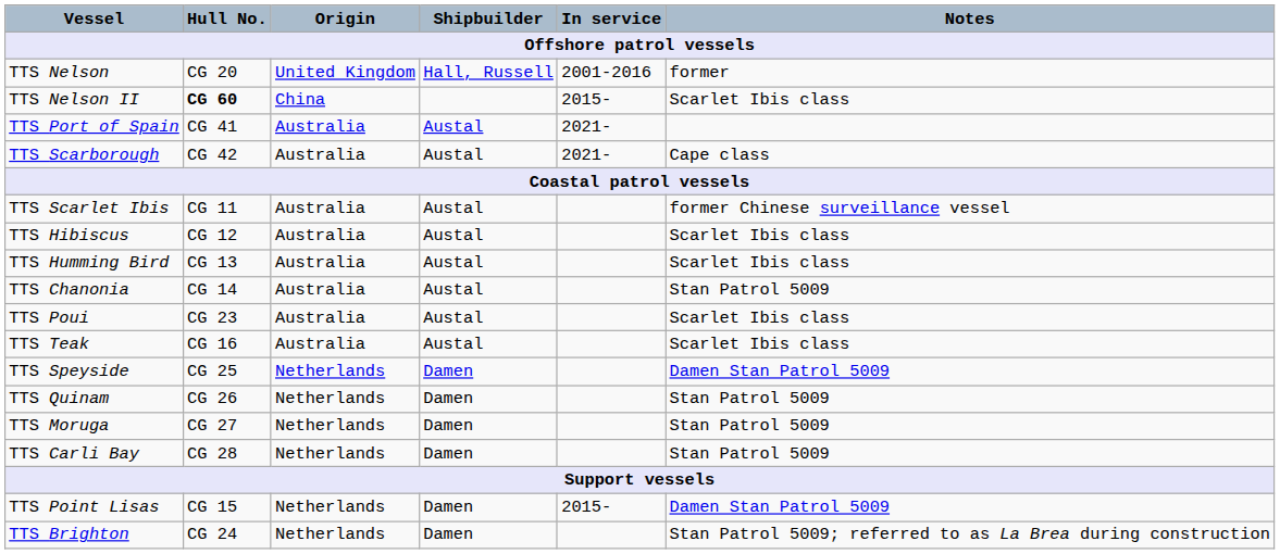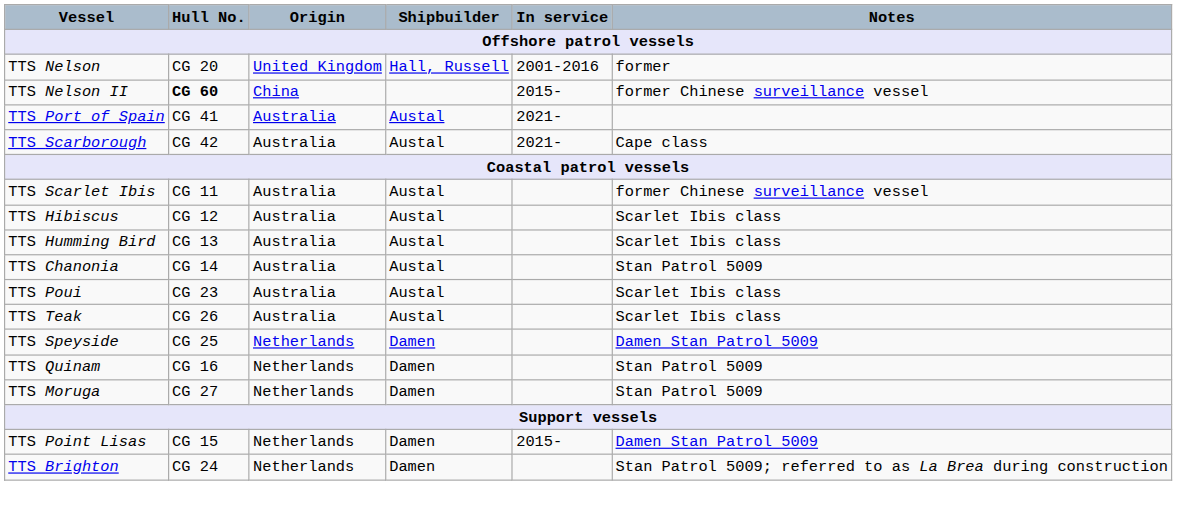 <table class="wikitable">
 <tr>
 <th style="text-align:center; background:#aabccc;">Vessel</th>
 <th style="text-align:center; background:#aabccc;">Hull No.</th>
 <th style="text-align:center; background:#aabccc;">Origin</th>
 <th style="text-align:center; background:#aabccc;">Shipbuilder</th>
 <th style="text-align:center; background:#aabccc;">In service</th>
 <th style="text-align:center; background:#aabccc;">Notes</th>
 </tr>
 <tr>
 <th colspan="6" style="background: lavender;">Offshore patrol vessels</th>
 </tr>
 <tr>
 <td>TTS <em>Nelson</em></td>
 <td>CG 20</td>
 <td><a href='#'>United Kingdom</a></td>
 <td><a href='#'>Hall, Russell</a></td>
 <td>2001-2016</td>
 <td>former </td>
 </tr>
 <tr>
 <td>TTS <em>Nelson II</em></td>
 <td><strong>CG 60</strong></td>
 <td><a href='#'>China</a></td>
 <td></td>
 <td>2015-</td>
-<td>Scarlet Ibis class</td>
+<td>former Chinese <a href='#'>surveillance</a> vessel</td>
 </tr>
 <tr>
 <td><a href='#'>TTS <em>Port of Spain</em></a></td>
 <td>CG 41</td>
 <td><a href='#'>Australia</a></td>
 <td><a href='#'>Austal</a></td>
 <td>2021-</td>
 <td></td>
 </tr>
 <tr>
 <td><a href='#'>TTS <em>Scarborough</em></a></td>
 <td>CG 42</td>
 <td>Australia</td>
 <td>Austal</td>
 <td>2021-</td>
 <td>Cape class</td>
 </tr>
 <tr>
 <th colspan="6" style="background: lavender;">Coastal patrol vessels</th>
 </tr>
 <tr>
 <td>TTS <em>Scarlet Ibis</em></td>
 <td>CG 11</td>
 <td>Australia</td>
 <td>Austal</td>
 <td></td>
 <td>former Chinese <a href='#'>surveillance</a> vessel</td>
 </tr>
 <tr>
 <td>TTS <em>Hibiscus</em></td>
 <td>CG 12</td>
 <td>Australia</td>
 <td>Austal</td>
 <td></td>
 <td>Scarlet Ibis class</td>
 </tr>
 <tr>
 <td>TTS <em>Humming Bird</em></td>
 <td>CG 13</td>
 <td>Australia</td>
 <td>Austal</td>
 <td></td>
 <td>Scarlet Ibis class</td>
 </tr>
 <tr>
 <td>TTS <em>Chanonia</em></td>
 <td>CG 14</td>
 <td>Australia</td>
 <td>Austal</td>
 <td></td>
 <td>Stan Patrol 5009</td>
 </tr>
 <tr>
 <td>TTS <em>Poui</em></td>
 <td>CG 23</td>
 <td>Australia</td>
 <td>Austal</td>
 <td></td>
 <td>Scarlet Ibis class</td>
 </tr>
 <tr>
 <td>TTS <em>Teak</em></td>
-<td>CG 16</td>
+<td>CG 26</td>
 <td>Australia</td>
 <td>Austal</td>
 <td></td>
 <td>Scarlet Ibis class</td>
 </tr>
 <tr>
 <td>TTS <em>Speyside</em></td>
 <td>CG 25</td>
 <td><a href='#'>Netherlands</a></td>
 <td><a href='#'>Damen</a></td>
 <td></td>
 <td><a href='#'>Damen Stan Patrol 5009</a></td>
 </tr>
 <tr>
 <td>TTS <em>Quinam</em></td>
-<td>CG 26</td>
+<td>CG 16</td>
 <td>Netherlands</td>
 <td>Damen</td>
 <td></td>
 <td>Stan Patrol 5009</td>
 </tr>
 <tr>
 <td>TTS <em>Moruga</em></td>
 <td>CG 27</td>
-<td>Netherlands</td>
-<td>Damen</td>
-<td></td>
-<td>Stan Patrol 5009</td>
-</tr>
-<tr>
-<td>TTS <em>Carli Bay</em></td>
-<td>CG 28</td>
 <td>Netherlands</td>
 <td>Damen</td>
 <td></td>
 <td>Stan Patrol 5009</td>
 </tr>
 <tr>
 <th colspan="6" style="background: lavender;">Support vessels</th>
 </tr>
 <tr>
 <td>TTS <em>Point Lisas</em></td>
 <td>CG 15</td>
 <td>Netherlands</td>
 <td>Damen</td>
 <td>2015-</td>
 <td><a href='#'>Damen Stan Patrol 5009</a></td>
 </tr>
 <tr>
 <td><a href='#'>TTS <em>Brighton</em></a></td>
 <td>CG 24</td>
 <td>Netherlands</td>
 <td>Damen</td>
 <td></td>
 <td>Stan Patrol 5009; referred to as <em>La Brea</em> during construction</td>
 </tr>
 </table>
